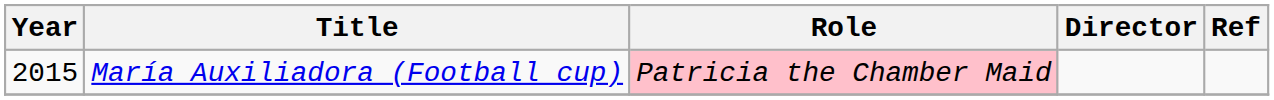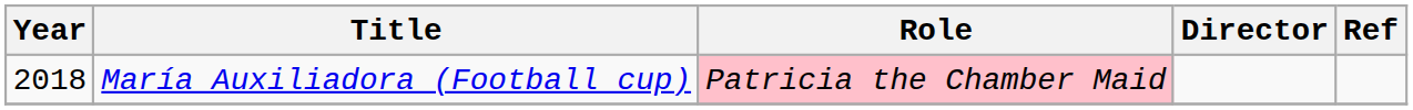 <table class="wikitable">
 <tr>
 <th>Year</th>
 <th>Title</th>
 <th>Role</th>
 <th>Director</th>
 <th>Ref</th>
 </tr>
 <tr>
-<td>2015</td>
+<td>2018</td>
 <td><em><a href='#'>María Auxiliadora (Football cup)</a></em></td>
 <td style="background: pink;"><em>Patricia the Chamber Maid</em></td>
 <td></td>
 <td></td>
 </tr>
 <tr>
 </tr>
 </table>
